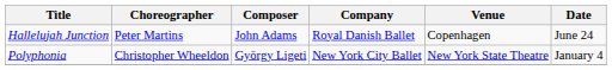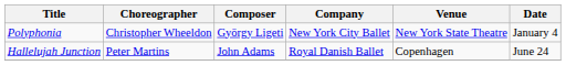 <table class="wikitable sortable">
 <tr>
 <th>Title</th>
 <th>Choreographer</th>
 <th>Composer</th>
 <th>Company</th>
 <th>Venue</th>
 <th>Date</th>
 </tr>
 <tr>
+<td><em><a href='#'>Polyphonia</a></em></td>
+<td><a href='#'>Christopher Wheeldon</a></td>
+<td><a href='#'>György Ligeti</a></td>
+<td><a href='#'>New York City Ballet</a></td>
+<td><a href='#'>New York State Theatre</a></td>
+<td>January 4</td>
+</tr>
+<tr>
 <td><em><a href='#'>Hallelujah Junction</a></em></td>
 <td><a href='#'>Peter Martins</a></td>
 <td><a href='#'>John Adams</a></td>
 <td><a href='#'>Royal Danish Ballet</a></td>
 <td>Copenhagen</td>
 <td>June 24</td>
 </tr>
 <tr>
-<td><em><a href='#'>Polyphonia</a></em></td>
-<td><a href='#'>Christopher Wheeldon</a></td>
-<td><a href='#'>György Ligeti</a></td>
-<td><a href='#'>New York City Ballet</a></td>
-<td><a href='#'>New York State Theatre</a></td>
-<td>January 4</td>
-</tr>
-<tr>
 </tr>
 </table>
